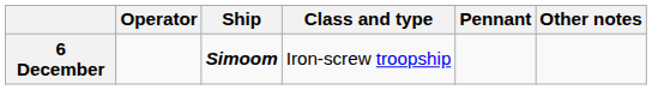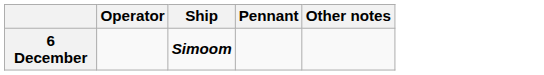 <table class="wikitable">
 <tr>
 <th width="90"></th>
 <th>Operator</th>
 <th>Ship</th>
-<th>Class and type</th>
 <th>Pennant</th>
 <th>Other notes</th>
 </tr>
 <tr>
 <th>6 December</th>
 <td></td>
 <td><strong><em>Simoom</em></strong></td>
-<td>Iron-screw <a href='#'>troopship</a></td>
 <td></td>
 <td></td>
 </tr>
 </table>
